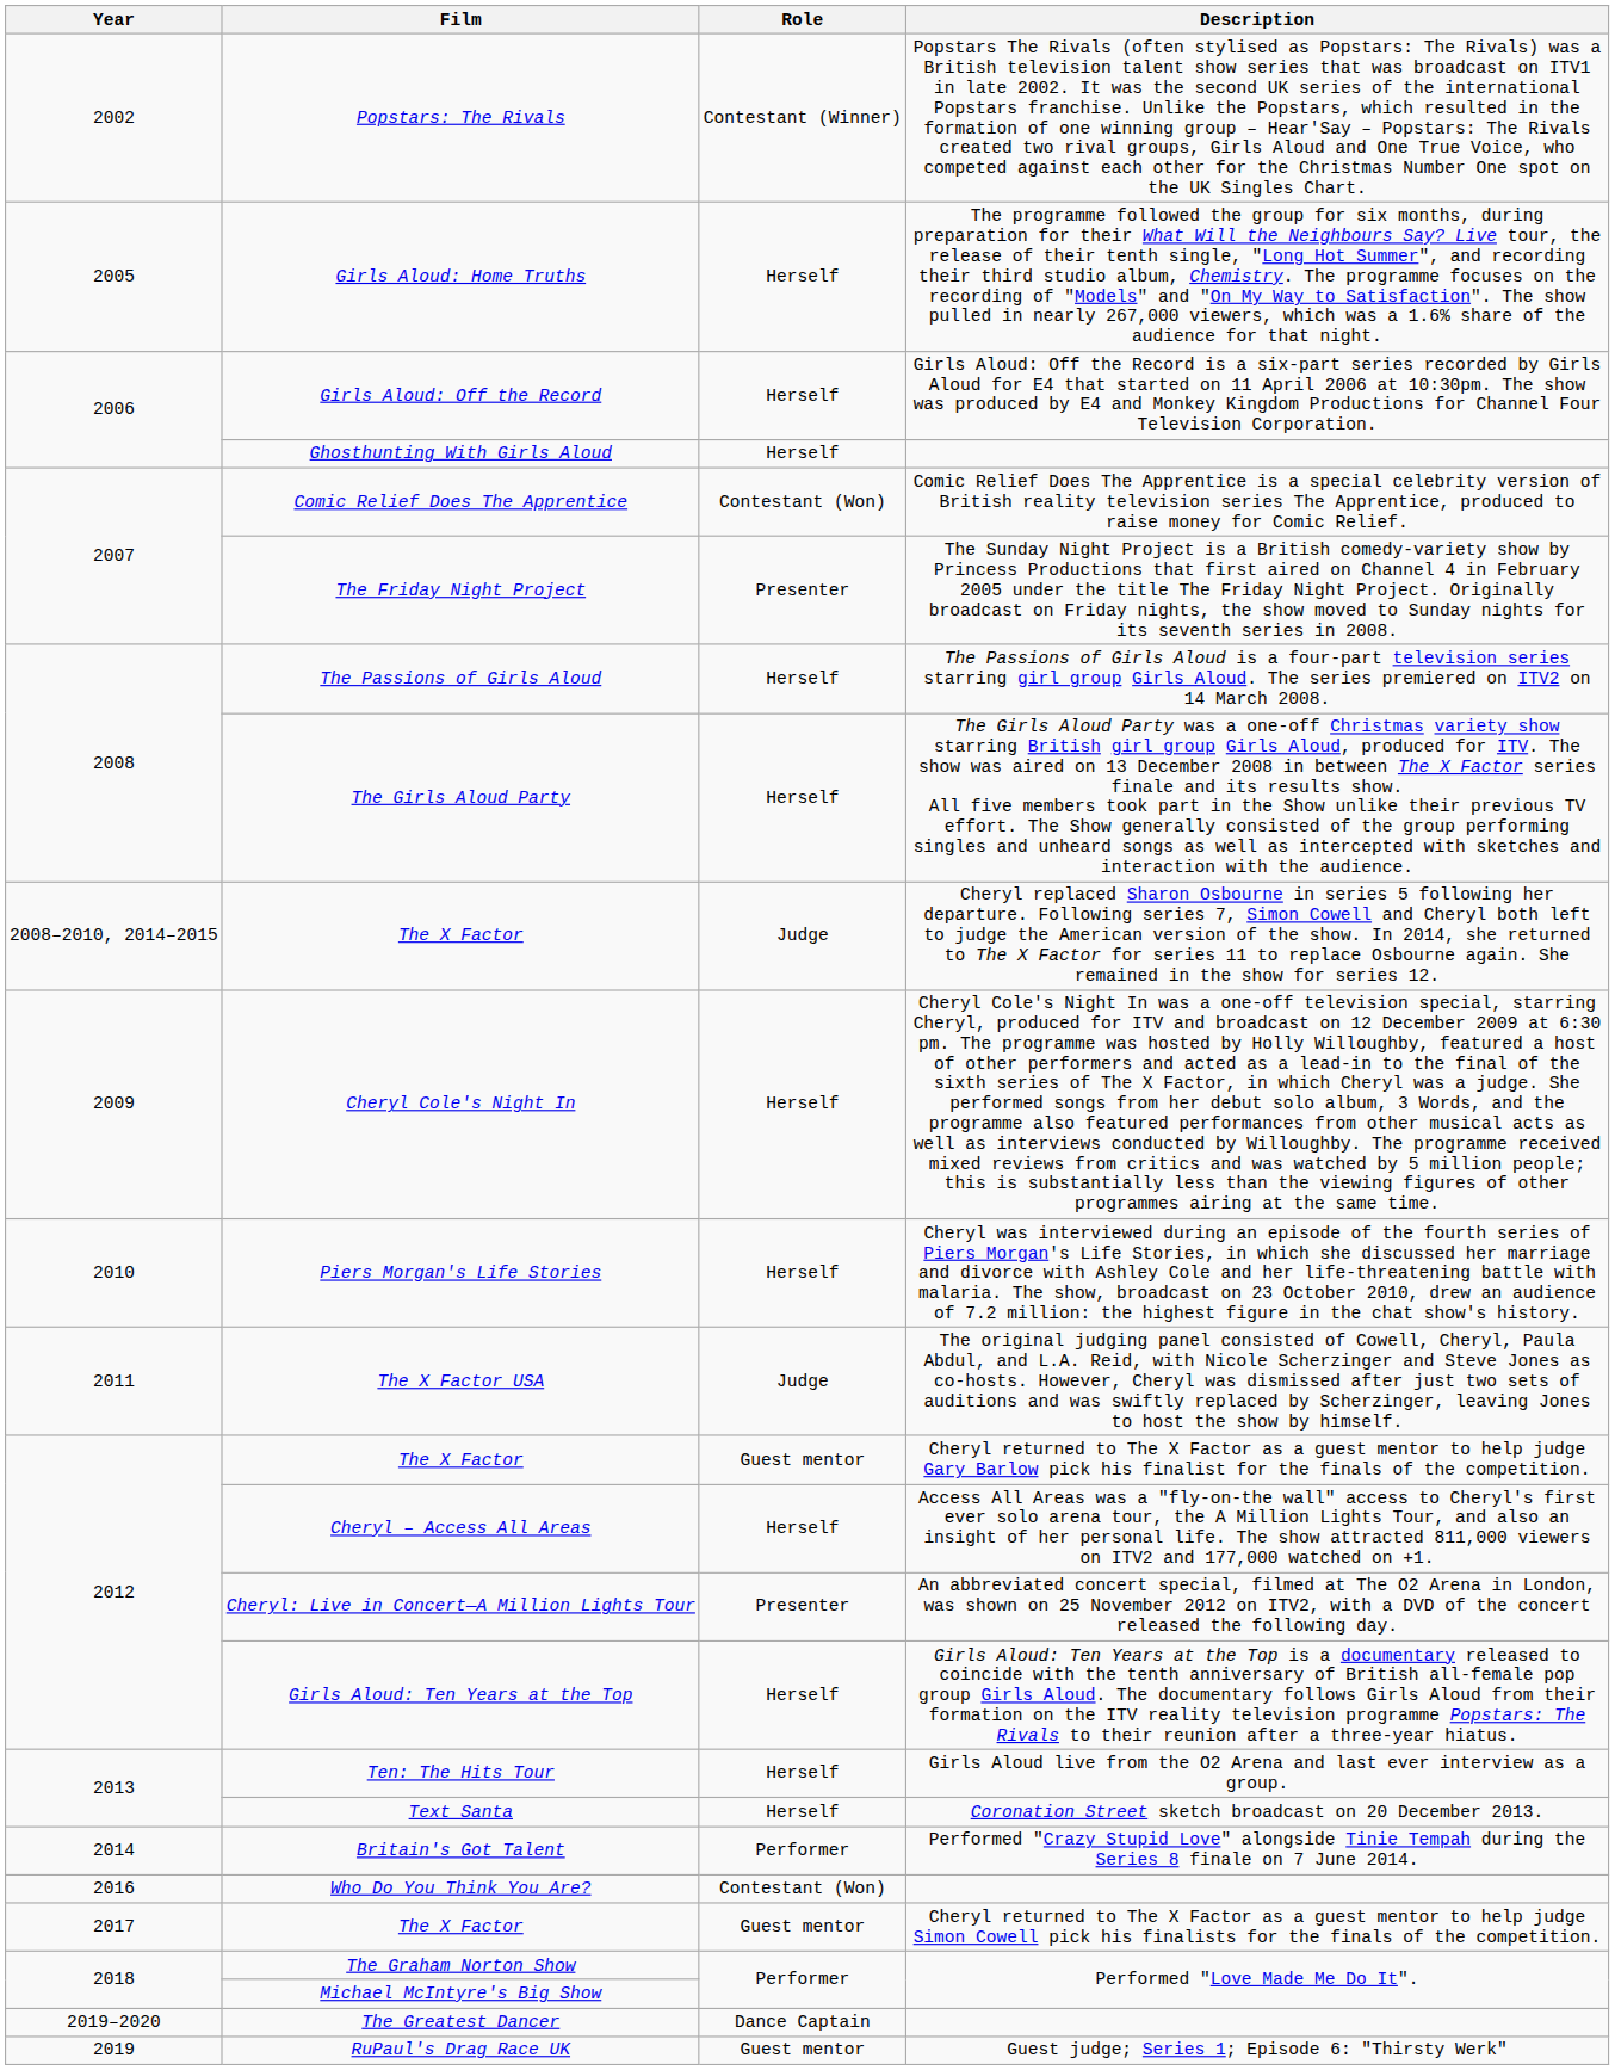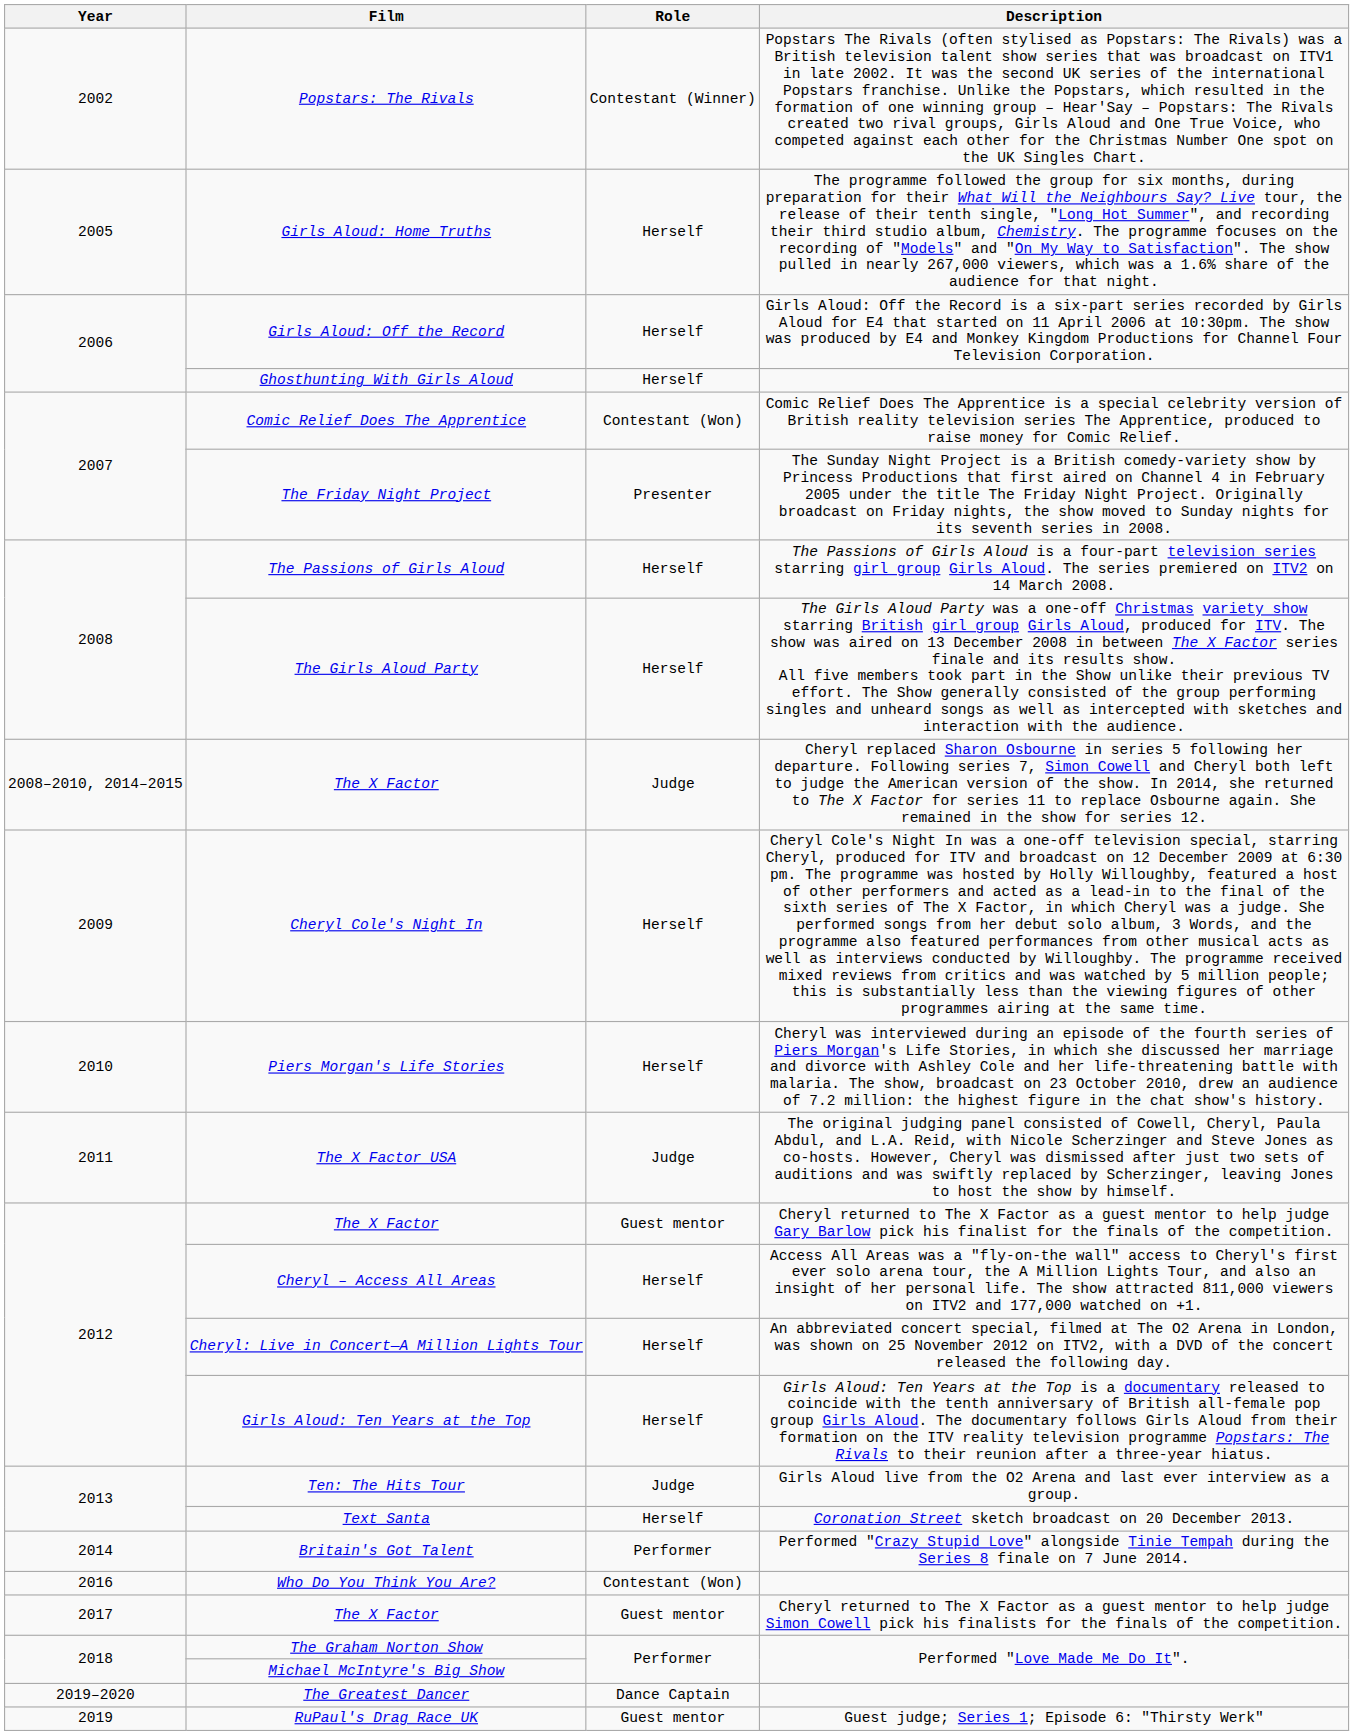 <table class="wikitable sortable plainrowheaders" style="text-align:center;">
 <tr>
 <th scope="col">Year</th>
 <th scope="col">Film</th>
 <th scope="col">Role</th>
 <th scope="col" class="unsortable" style="width: 40em;">Description</th>
 </tr>
 <tr>
 <td>2002</td>
 <td><em><a href='#'>Popstars: The Rivals</a> </em></td>
 <td>Contestant (Winner)</td>
 <td>Popstars The Rivals (often stylised as Popstars: The Rivals) was a British television talent show series that was broadcast on ITV1 in late 2002. It was the second UK series of the international Popstars franchise. Unlike the Popstars, which resulted in the formation of one winning group – Hear'Say – Popstars: The Rivals created two rival groups, Girls Aloud and One True Voice, who competed against each other for the Christmas Number One spot on the UK Singles Chart.</td>
 </tr>
 <tr>
 <td>2005</td>
 <td><em><a href='#'>Girls Aloud: Home Truths</a> </em></td>
 <td>Herself</td>
 <td>The programme followed the group for six months, during preparation for their <em><a href='#'>What Will the Neighbours Say? Live</a></em> tour, the release of their tenth single, "<a href='#'>Long Hot Summer</a>", and recording their third studio album, <em><a href='#'>Chemistry</a></em>. The programme focuses on the recording of "<a href='#'>Models</a>" and "<a href='#'>On My Way to Satisfaction</a>". The show pulled in nearly 267,000 viewers, which was a 1.6% share of the audience for that night.</td>
 </tr>
 <tr>
 <td rowspan="2">2006</td>
 <td><em><a href='#'>Girls Aloud: Off the Record</a> </em></td>
 <td>Herself</td>
 <td>Girls Aloud: Off the Record is a six-part series recorded by Girls Aloud for E4 that started on 11 April 2006 at 10:30pm. The show was produced by E4 and Monkey Kingdom Productions for Channel Four Television Corporation.</td>
 </tr>
 <tr>
 <td><em><a href='#'>Ghosthunting With Girls Aloud</a></em></td>
 <td>Herself</td>
 <td></td>
 </tr>
 <tr>
 <td rowspan="2">2007</td>
 <td><em><a href='#'>Comic Relief Does The Apprentice</a> </em></td>
 <td>Contestant (Won)</td>
 <td>Comic Relief Does The Apprentice is a special celebrity version of British reality television series The Apprentice, produced to raise money for Comic Relief.</td>
 </tr>
 <tr>
 <td><em><a href='#'>The Friday Night Project</a> </em></td>
 <td>Presenter</td>
 <td>The Sunday Night Project is a British comedy-variety show by Princess Productions that first aired on Channel 4 in February 2005 under the title The Friday Night Project. Originally broadcast on Friday nights, the show moved to Sunday nights for its seventh series in 2008.</td>
 </tr>
 <tr>
 <td rowspan="2">2008</td>
 <td><em><a href='#'>The Passions of Girls Aloud</a> </em></td>
 <td>Herself</td>
 <td><em>The Passions of Girls Aloud</em> is a four-part <a href='#'>television series</a> starring <a href='#'>girl group</a> <a href='#'>Girls Aloud</a>. The series premiered on <a href='#'>ITV2</a> on 14 March 2008.</td>
 </tr>
 <tr>
 <td><em><a href='#'>The Girls Aloud Party</a> </em></td>
 <td>Herself</td>
 <td><em>The Girls Aloud Party</em> was a one-off <a href='#'>Christmas</a> <a href='#'>variety show</a> starring <a href='#'>British</a> <a href='#'>girl group</a> <a href='#'>Girls Aloud</a>, produced for <a href='#'>ITV</a>. The show was aired on 13 December 2008 in between <em><a href='#'>The X Factor</a></em> series finale and its results show.<br>All five members took part in the Show unlike their previous TV effort. The Show generally consisted of the group performing singles and unheard songs as well as intercepted with sketches and interaction with the audience.</td>
 </tr>
 <tr>
 <td rowspan="1">2008–2010, 2014–2015</td>
 <td><em><a href='#'>The X Factor</a></em></td>
 <td>Judge</td>
 <td>Cheryl replaced <a href='#'>Sharon Osbourne</a> in series 5 following her departure. Following series 7, <a href='#'>Simon Cowell</a> and Cheryl both left to judge the American version of the show. In 2014, she returned to <em>The X Factor</em> for series 11 to replace Osbourne again. She remained in the show for series 12.</td>
 </tr>
 <tr>
 <td>2009</td>
 <td><em><a href='#'>Cheryl Cole's Night In</a> </em></td>
 <td>Herself</td>
 <td>Cheryl Cole's Night In was a one-off television special, starring Cheryl, produced for ITV and broadcast on 12 December 2009 at 6:30 pm. The programme was hosted by Holly Willoughby, featured a host of other performers and acted as a lead-in to the final of the sixth series of The X Factor, in which Cheryl was a judge. She performed songs from her debut solo album, 3 Words, and the programme also featured performances from other musical acts as well as interviews conducted by Willoughby. The programme received mixed reviews from critics and was watched by 5 million people; this is substantially less than the viewing figures of other programmes airing at the same time.</td>
 </tr>
 <tr>
 <td rowspan="1">2010</td>
 <td><em><a href='#'>Piers Morgan's Life Stories</a> </em></td>
 <td>Herself</td>
 <td>Cheryl was interviewed during an episode of the fourth series of <a href='#'>Piers Morgan</a>'s Life Stories, in which she discussed her marriage and divorce with Ashley Cole and her life-threatening battle with malaria. The show, broadcast on 23 October 2010, drew an audience of 7.2 million: the highest figure in the chat show's history.</td>
 </tr>
 <tr>
 <td>2011</td>
 <td><em><a href='#'>The X Factor USA</a></em></td>
 <td>Judge</td>
 <td>The original judging panel consisted of Cowell, Cheryl, Paula Abdul, and L.A. Reid, with Nicole Scherzinger and Steve Jones as co-hosts. However, Cheryl was dismissed after just two sets of auditions and was swiftly replaced by Scherzinger, leaving Jones to host the show by himself.</td>
 </tr>
 <tr>
 <td rowspan="4">2012</td>
 <td><em><a href='#'>The X Factor</a> </em></td>
 <td>Guest mentor</td>
 <td>Cheryl returned to The X Factor as a guest mentor to help judge <a href='#'>Gary Barlow</a> pick his finalist for the finals of the competition.</td>
 </tr>
 <tr>
 <td><em><a href='#'>Cheryl – Access All Areas</a></em></td>
 <td>Herself</td>
 <td>Access All Areas was a "fly-on-the wall" access to Cheryl's first ever solo arena tour, the A Million Lights Tour, and also an insight of her personal life. The show attracted 811,000 viewers on ITV2 and 177,000 watched on +1.</td>
 </tr>
 <tr>
 <td><em><a href='#'>Cheryl: Live in Concert—A Million Lights Tour</a></em></td>
-<td>Presenter</td>
+<td>Herself</td>
 <td>An abbreviated concert special, filmed at The O2 Arena in London, was shown on 25 November 2012 on ITV2, with a DVD of the concert released the following day.</td>
 </tr>
 <tr>
 <td><em><a href='#'>Girls Aloud: Ten Years at the Top</a></em></td>
 <td>Herself</td>
 <td><em>Girls Aloud: Ten Years at the Top</em> is a <a href='#'>documentary</a> released to coincide with the tenth anniversary of British all-female pop group <a href='#'>Girls Aloud</a>. The documentary follows Girls Aloud from their formation on the ITV reality television programme <em><a href='#'>Popstars: The Rivals</a></em> to their reunion after a three-year hiatus.</td>
 </tr>
 <tr>
 <td rowspan="2">2013</td>
 <td><em><a href='#'>Ten: The Hits Tour</a></em></td>
-<td>Herself</td>
+<td>Judge</td>
 <td>Girls Aloud live from the O2 Arena and last ever interview as a group.</td>
 </tr>
 <tr>
 <td><em><a href='#'>Text Santa</a></em></td>
 <td>Herself</td>
 <td><em><a href='#'>Coronation Street</a></em> sketch broadcast on 20 December 2013.</td>
 </tr>
 <tr>
 <td>2014</td>
 <td><em><a href='#'>Britain's Got Talent</a></em></td>
 <td>Performer</td>
 <td>Performed "<a href='#'>Crazy Stupid Love</a>" alongside <a href='#'>Tinie Tempah</a> during the <a href='#'>Series 8</a> finale on 7 June 2014.</td>
 </tr>
 <tr>
 <td>2016</td>
 <td><em><a href='#'>Who Do You Think You Are?</a></em></td>
 <td>Contestant (Won)</td>
 <td></td>
 </tr>
 <tr>
 <td>2017</td>
 <td><em><a href='#'>The X Factor</a> </em></td>
 <td>Guest mentor</td>
 <td>Cheryl returned to The X Factor as a guest mentor to help judge <a href='#'>Simon Cowell</a> pick his finalists for the finals of the competition.</td>
 </tr>
 <tr>
 <td rowspan="2">2018</td>
 <td><em><a href='#'>The Graham Norton Show</a></em></td>
 <td rowspan="2">Performer</td>
 <td rowspan="2">Performed "<a href='#'>Love Made Me Do It</a>".</td>
 </tr>
 <tr>
 <td><em><a href='#'>Michael McIntyre's Big Show</a></em></td>
 </tr>
 <tr>
 <td>2019–2020</td>
 <td><em><a href='#'>The Greatest Dancer</a></em></td>
 <td>Dance Captain</td>
 <td></td>
 </tr>
 <tr>
 <td>2019</td>
 <td><em><a href='#'>RuPaul's Drag Race UK</a></em></td>
 <td>Guest mentor</td>
 <td>Guest judge; <a href='#'>Series 1</a>; Episode 6: "Thirsty Werk"</td>
 </tr>
 </table>
